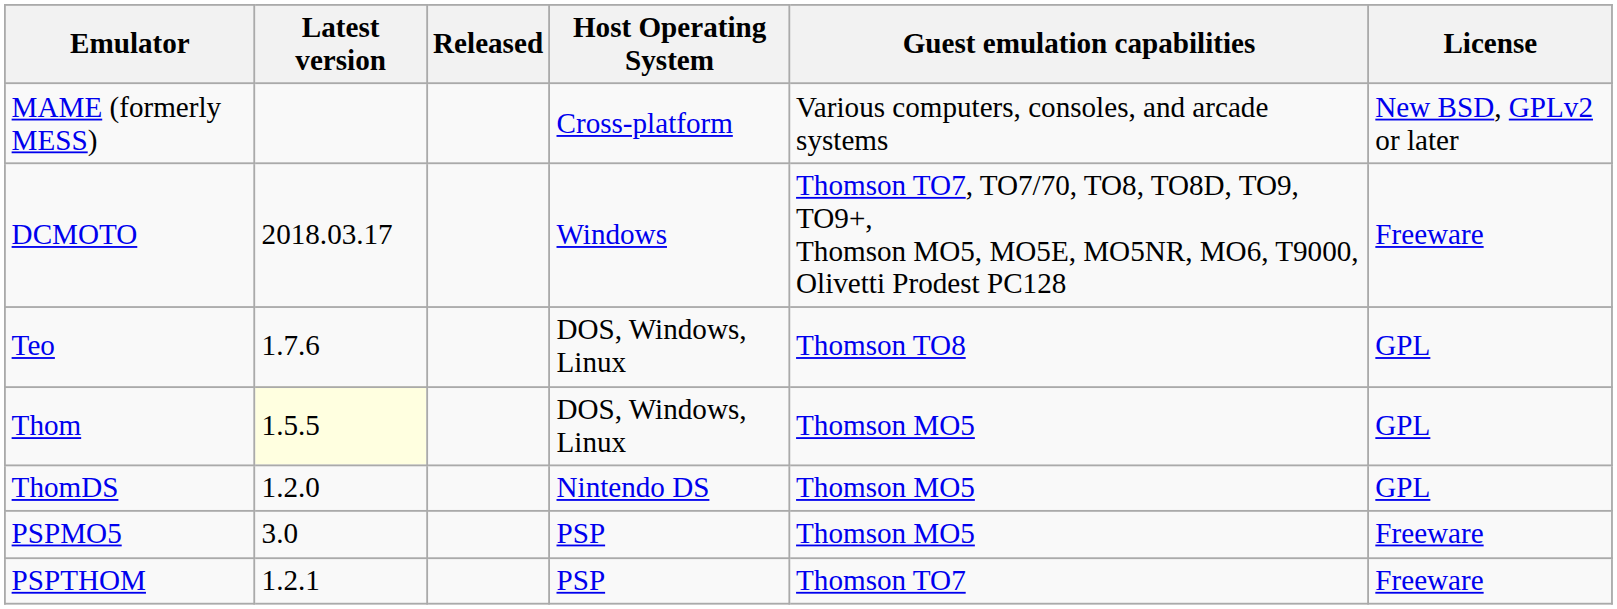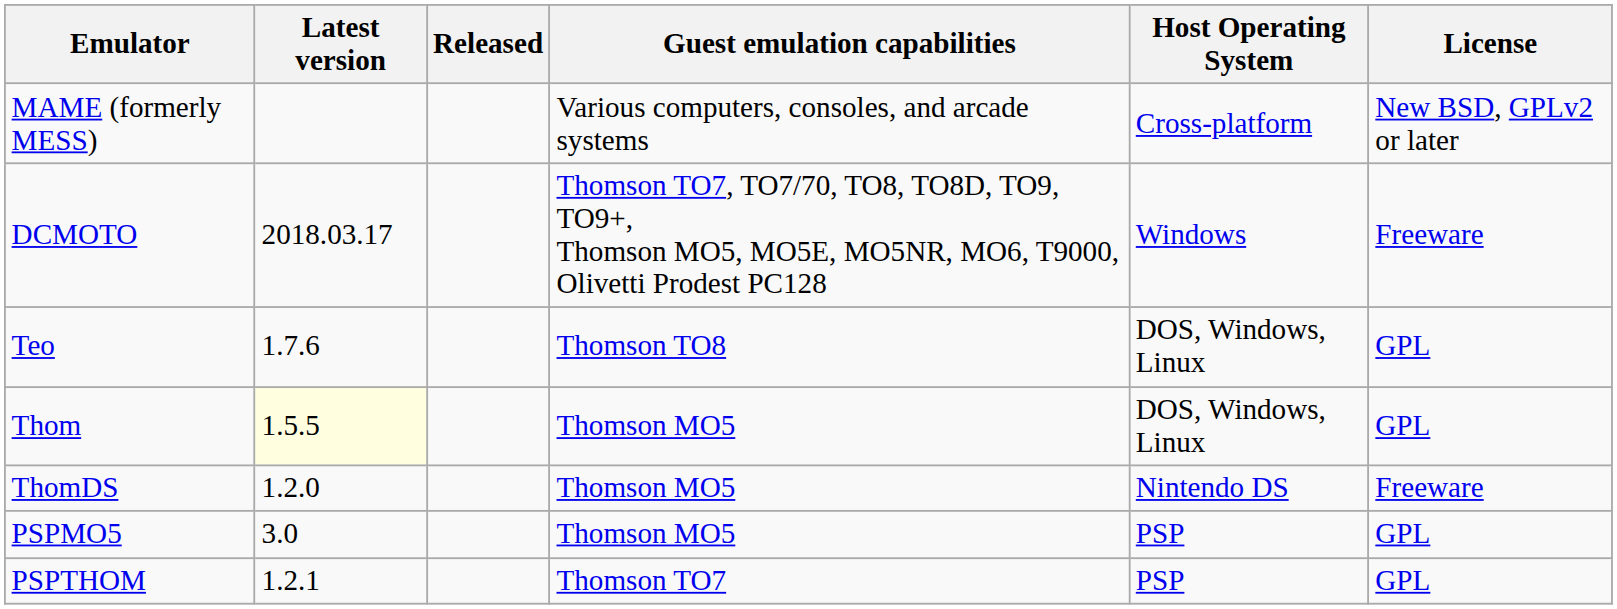 <table class="wikitable sortable" style="width:100%">
 <tr>
 <th>Emulator</th>
 <th>Latest version</th>
 <th>Released</th>
+<th>Guest emulation capabilities</th>
 <th>Host Operating System</th>
-<th>Guest emulation capabilities</th>
 <th>License</th>
 </tr>
 <tr>
 <td><a href='#'>MAME</a> (formerly <a href='#'>MESS</a>)</td>
 <td></td>
 <td></td>
+<td>Various computers, consoles, and arcade systems</td>
 <td><a href='#'>Cross-platform</a></td>
-<td>Various computers, consoles, and arcade systems</td>
 <td><a href='#'>New BSD</a>, <a href='#'>GPLv2</a> or later</td>
 </tr>
 <tr>
 <td><a href='#'>DCMOTO</a></td>
 <td>2018.03.17</td>
 <td></td>
+<td><a href='#'>Thomson TO7</a>, TO7/70, TO8, TO8D, TO9, TO9+,<br>Thomson MO5, MO5E, MO5NR, MO6, T9000, Olivetti Prodest PC128</td>
 <td><a href='#'>Windows</a></td>
-<td><a href='#'>Thomson TO7</a>, TO7/70, TO8, TO8D, TO9, TO9+,<br>Thomson MO5, MO5E, MO5NR, MO6, T9000, Olivetti Prodest PC128</td>
 <td><a href='#'>Freeware</a></td>
 </tr>
 <tr>
 <td><a href='#'>Teo</a></td>
 <td>1.7.6</td>
 <td></td>
+<td><a href='#'>Thomson TO8</a></td>
 <td>DOS, Windows, Linux</td>
-<td><a href='#'>Thomson TO8</a></td>
 <td><a href='#'>GPL</a></td>
 </tr>
 <tr>
 <td><a href='#'>Thom</a></td>
 <td style="background: lightyellow;">1.5.5</td>
 <td></td>
+<td><a href='#'>Thomson MO5</a></td>
 <td>DOS, Windows, Linux</td>
-<td><a href='#'>Thomson MO5</a></td>
 <td><a href='#'>GPL</a></td>
 </tr>
 <tr>
 <td><a href='#'>ThomDS</a></td>
 <td>1.2.0</td>
 <td></td>
+<td><a href='#'>Thomson MO5</a></td>
 <td><a href='#'>Nintendo DS</a></td>
-<td><a href='#'>Thomson MO5</a></td>
-<td><a href='#'>GPL</a></td>
+<td><a href='#'>Freeware</a></td>
 </tr>
 <tr>
 <td><a href='#'>PSPMO5</a></td>
 <td>3.0</td>
 <td></td>
+<td><a href='#'>Thomson MO5</a></td>
 <td><a href='#'>PSP</a></td>
-<td><a href='#'>Thomson MO5</a></td>
-<td><a href='#'>Freeware</a></td>
+<td><a href='#'>GPL</a></td>
 </tr>
 <tr>
 <td><a href='#'>PSPTHOM</a></td>
 <td>1.2.1</td>
 <td></td>
+<td><a href='#'>Thomson TO7</a></td>
 <td><a href='#'>PSP</a></td>
-<td><a href='#'>Thomson TO7</a></td>
-<td><a href='#'>Freeware</a></td>
+<td><a href='#'>GPL</a></td>
 </tr>
 </table>
